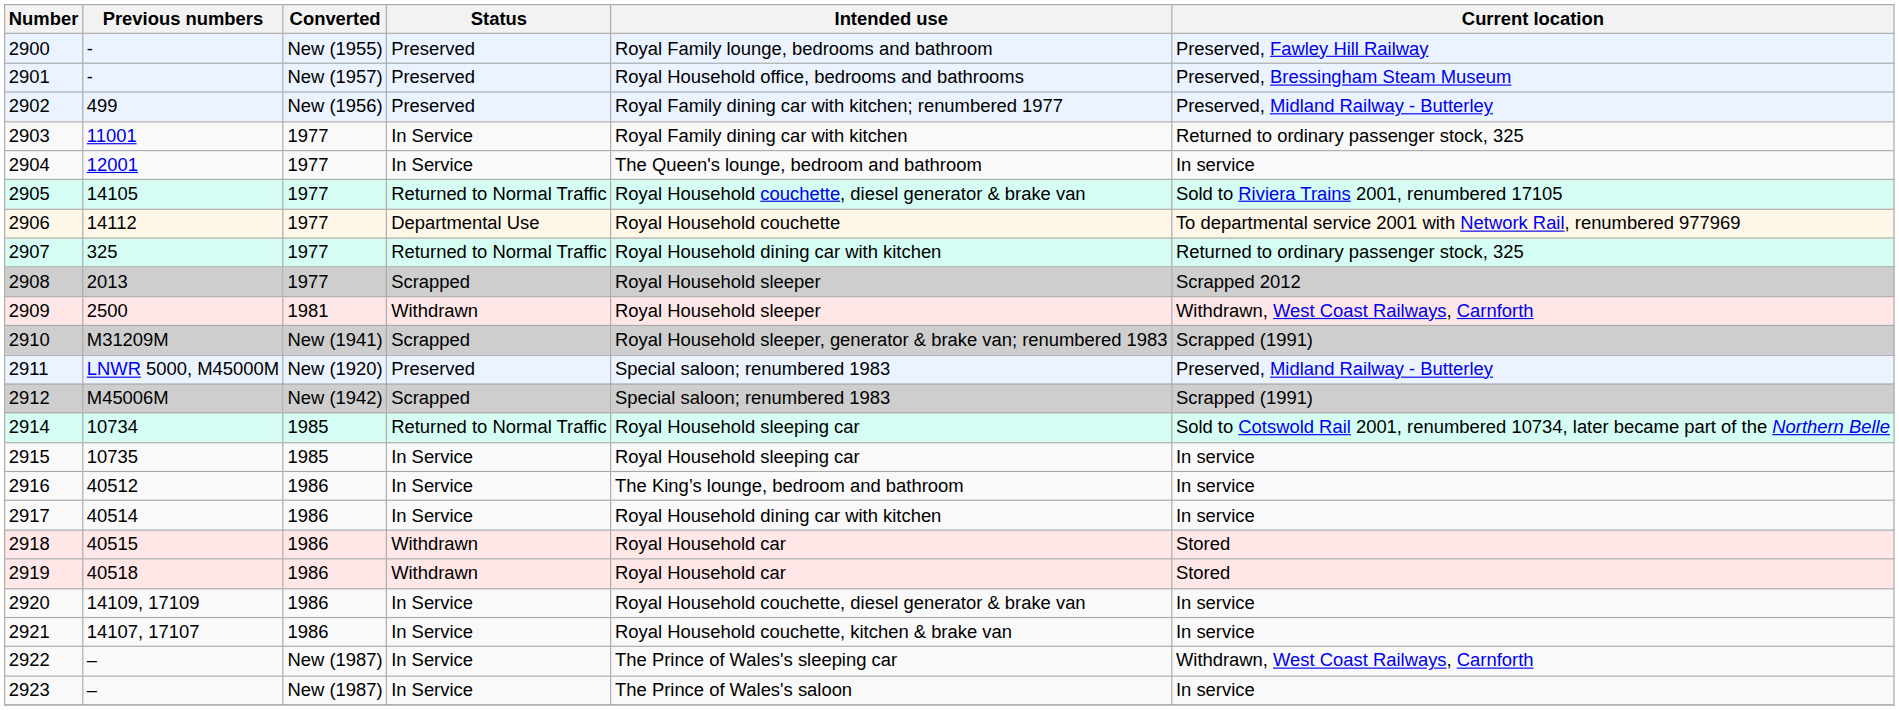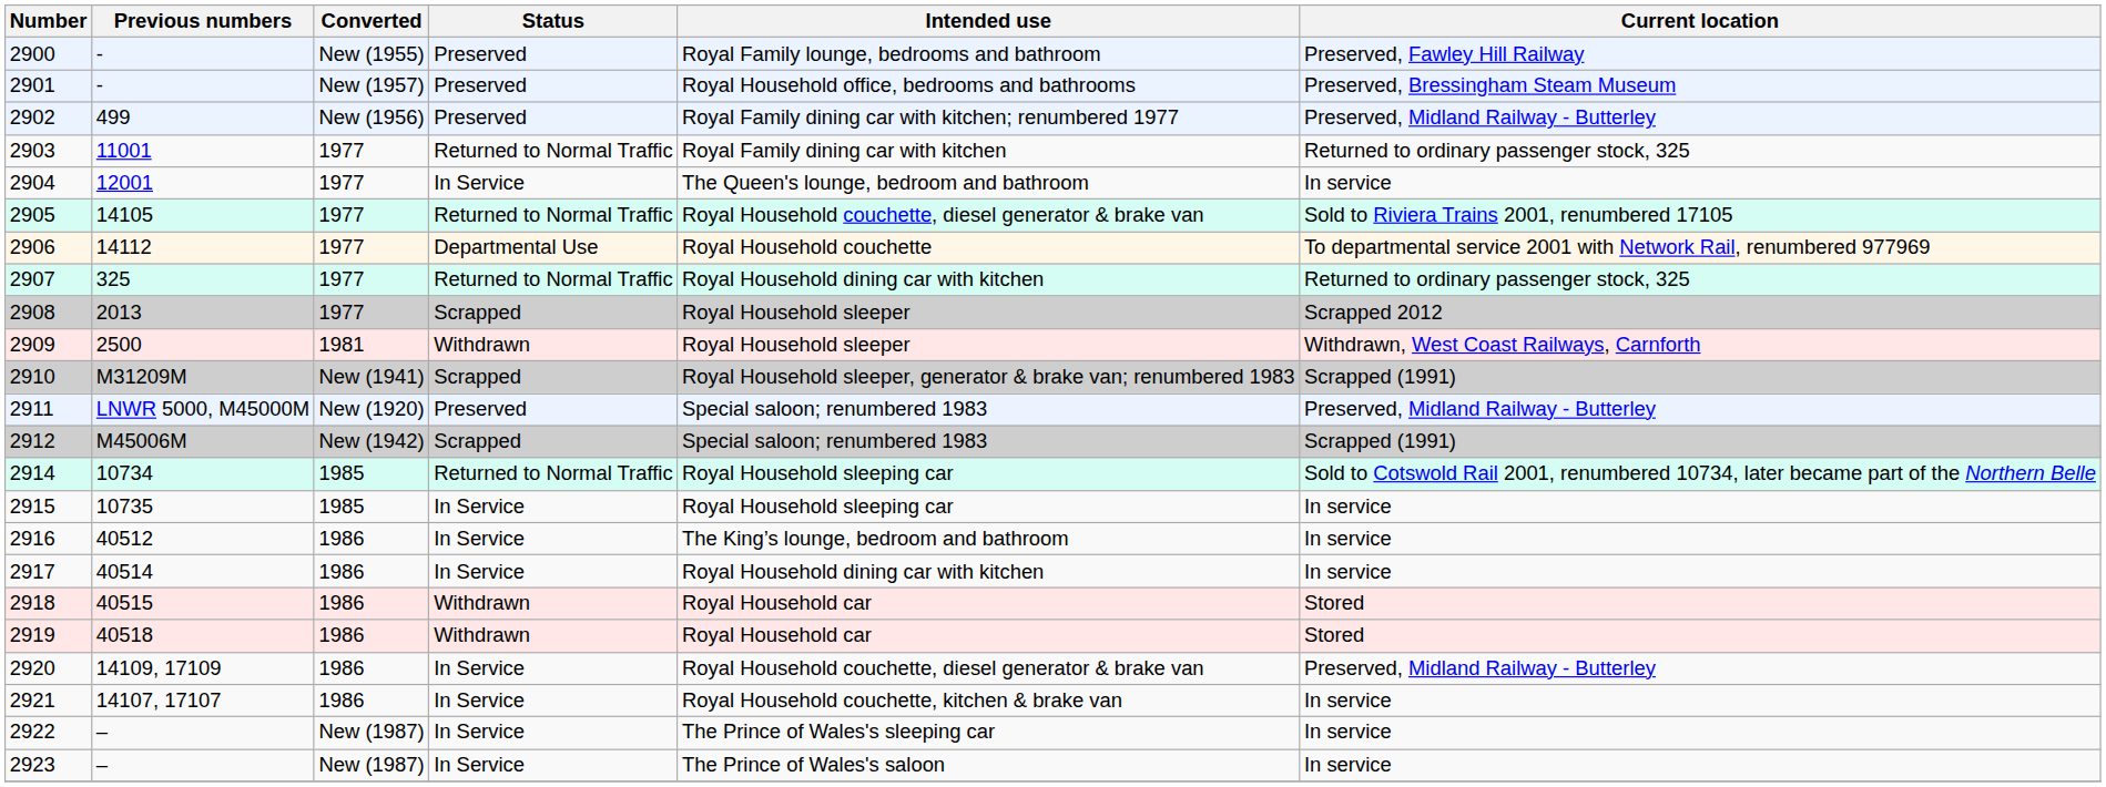 <table class="wikitable">
 <tr>
 <th>Number</th>
 <th>Previous numbers</th>
 <th>Converted</th>
 <th>Status</th>
 <th align=left>Intended use</th>
 <th align=left>Current location</th>
 </tr>
 <tr bgcolor=#eaf3ff>
 <td>2900</td>
 <td>-</td>
 <td>New (1955)</td>
 <td>Preserved</td>
 <td>Royal Family lounge, bedrooms and bathroom</td>
 <td>Preserved, <a href='#'>Fawley Hill Railway</a></td>
 </tr>
 <tr bgcolor=#eaf3ff>
 <td>2901</td>
 <td>-</td>
 <td>New (1957)</td>
 <td>Preserved</td>
 <td>Royal Household office, bedrooms and bathrooms</td>
 <td>Preserved, <a href='#'>Bressingham Steam Museum</a></td>
 </tr>
 <tr bgcolor=#eaf3ff>
 <td>2902</td>
 <td>499</td>
 <td>New (1956)</td>
 <td>Preserved</td>
 <td>Royal Family dining car with kitchen; renumbered 1977</td>
 <td>Preserved, <a href='#'>Midland Railway - Butterley</a></td>
 </tr>
 <tr>
 <td>2903</td>
 <td><a href='#'>11001</a></td>
 <td>1977</td>
-<td>In Service</td>
+<td>Returned to Normal Traffic</td>
 <td>Royal Family dining car with kitchen</td>
 <td>Returned to ordinary passenger stock, 325</td>
 </tr>
 <tr>
 <td>2904</td>
 <td><a href='#'>12001</a></td>
 <td>1977</td>
 <td>In Service</td>
 <td>The Queen's lounge, bedroom and bathroom</td>
 <td>In service</td>
 </tr>
 <tr bgcolor=#d5fdf4>
 <td>2905</td>
 <td>14105</td>
 <td>1977</td>
 <td>Returned to Normal Traffic</td>
 <td>Royal Household <a href='#'>couchette</a>, diesel generator & brake van</td>
 <td>Sold to <a href='#'>Riviera Trains</a> 2001, renumbered 17105</td>
 </tr>
 <tr bgcolor=#fef6e7>
 <td>2906</td>
 <td>14112</td>
 <td>1977</td>
 <td>Departmental Use</td>
 <td>Royal Household couchette</td>
 <td>To departmental service 2001 with <a href='#'>Network Rail</a>, renumbered 977969</td>
 </tr>
 <tr bgcolor=#d5fdf4>
 <td>2907</td>
 <td>325</td>
 <td>1977</td>
 <td>Returned to Normal Traffic</td>
 <td>Royal Household dining car with kitchen</td>
 <td>Returned to ordinary passenger stock, 325</td>
 </tr>
 <tr bgcolor=#CECECE>
 <td>2908</td>
 <td>2013</td>
 <td>1977</td>
 <td>Scrapped</td>
 <td>Royal Household sleeper</td>
 <td>Scrapped 2012</td>
 </tr>
 <tr bgcolor=#fee7e6>
 <td>2909</td>
 <td>2500</td>
 <td>1981</td>
 <td>Withdrawn</td>
 <td>Royal Household sleeper</td>
 <td>Withdrawn, <a href='#'>West Coast Railways</a>, <a href='#'>Carnforth</a></td>
 </tr>
 <tr bgcolor=#CECECE>
 <td>2910</td>
 <td>M31209M</td>
 <td>New (1941)</td>
 <td>Scrapped</td>
 <td>Royal Household sleeper, generator & brake van; renumbered 1983</td>
 <td>Scrapped (1991)</td>
 </tr>
 <tr bgcolor=#eaf3ff>
 <td>2911</td>
 <td><a href='#'>LNWR</a> 5000, M45000M</td>
 <td>New (1920)</td>
 <td>Preserved</td>
 <td>Special saloon; renumbered 1983</td>
 <td>Preserved, <a href='#'>Midland Railway - Butterley</a></td>
 </tr>
 <tr bgcolor=#CECECE>
 <td>2912</td>
 <td>M45006M</td>
 <td>New (1942)</td>
 <td>Scrapped</td>
 <td>Special saloon; renumbered 1983</td>
 <td>Scrapped (1991)</td>
 </tr>
 <tr bgcolor=#d5fdf4>
 <td>2914</td>
 <td>10734</td>
 <td>1985</td>
 <td>Returned to Normal Traffic</td>
 <td>Royal Household sleeping car</td>
 <td>Sold to <a href='#'>Cotswold Rail</a> 2001, renumbered 10734, later became part of the <em><a href='#'>Northern Belle</a></em></td>
 </tr>
 <tr>
 <td>2915</td>
 <td>10735</td>
 <td>1985</td>
 <td>In Service</td>
 <td>Royal Household sleeping car</td>
 <td>In service</td>
 </tr>
 <tr>
 <td>2916</td>
 <td>40512</td>
 <td>1986</td>
 <td>In Service</td>
 <td>The King’s lounge, bedroom and bathroom</td>
 <td>In service</td>
 </tr>
 <tr>
 <td>2917</td>
 <td>40514</td>
 <td>1986</td>
 <td>In Service</td>
 <td>Royal Household dining car with kitchen</td>
 <td>In service</td>
 </tr>
 <tr bgcolor=#fee7e6>
 <td>2918</td>
 <td>40515</td>
 <td>1986</td>
 <td>Withdrawn</td>
 <td>Royal Household car</td>
 <td>Stored</td>
 </tr>
 <tr bgcolor=#fee7e6>
 <td>2919</td>
 <td>40518</td>
 <td>1986</td>
 <td>Withdrawn</td>
 <td>Royal Household car</td>
 <td>Stored</td>
 </tr>
 <tr>
 <td>2920</td>
 <td>14109, 17109</td>
 <td>1986</td>
 <td>In Service</td>
 <td>Royal Household couchette, diesel generator & brake van</td>
-<td>In service</td>
+<td>Preserved, <a href='#'>Midland Railway - Butterley</a></td>
 </tr>
 <tr>
 <td>2921</td>
 <td>14107, 17107</td>
 <td>1986</td>
 <td>In Service</td>
 <td>Royal Household couchette, kitchen & brake van</td>
 <td>In service</td>
 </tr>
 <tr>
 <td>2922</td>
 <td>–</td>
 <td>New (1987)</td>
 <td>In Service</td>
 <td>The Prince of Wales's sleeping car</td>
-<td>Withdrawn, <a href='#'>West Coast Railways</a>, <a href='#'>Carnforth</a></td>
+<td>In service</td>
 </tr>
 <tr>
 <td>2923</td>
 <td>–</td>
 <td>New (1987)</td>
 <td>In Service</td>
 <td>The Prince of Wales's saloon</td>
 <td>In service</td>
 </tr>
 <tr>
 </tr>
 </table>
